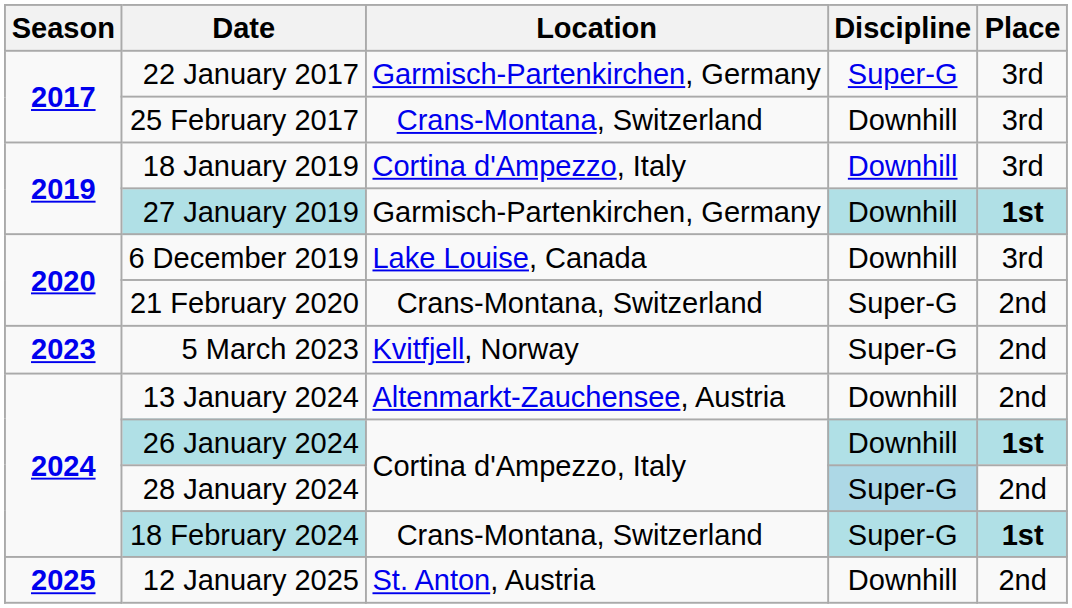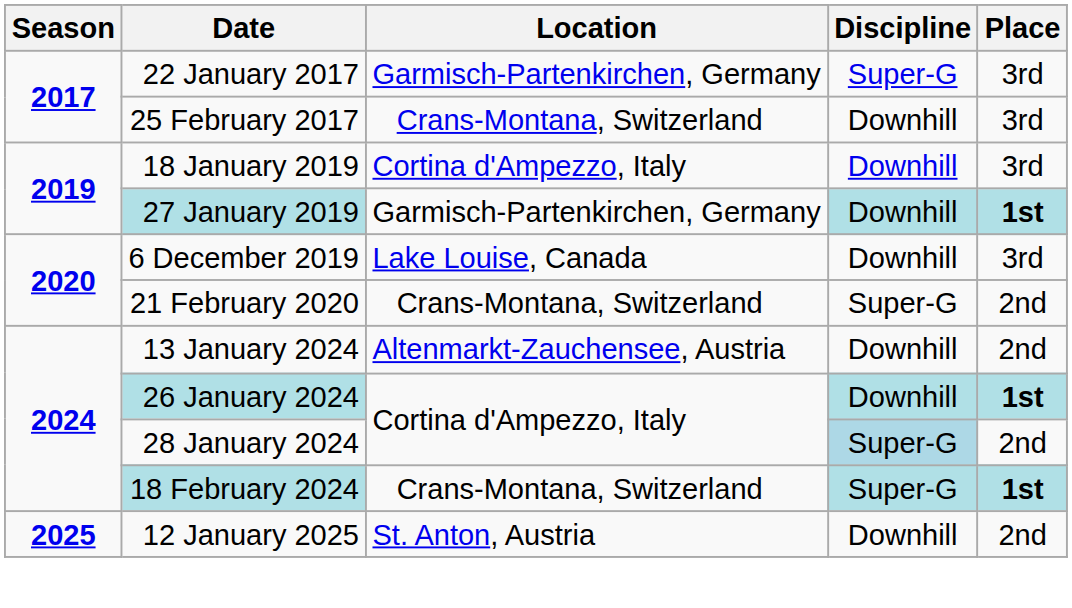 <table class="wikitable" style="text-align:center; font-size:95%;">
 <tr>
 <th>Season</th>
 <th>Date</th>
 <th>Location</th>
 <th>Discipline</th>
 <th>Place</th>
 </tr>
 <tr>
 <td rowspan=2><strong><a href='#'>2017</a></strong></td>
 <td align=right>22 January 2017</td>
 <td align=left> <a href='#'>Garmisch-Partenkirchen</a>, Germany</td>
 <td><a href='#'>Super-G</a></td>
 <td>3rd</td>
 </tr>
 <tr>
 <td align=right>25 February 2017</td>
 <td align=left>   <a href='#'>Crans-Montana</a>, Switzerland</td>
 <td>Downhill</td>
 <td>3rd</td>
 </tr>
 <tr>
 <td rowspan=2><strong><a href='#'>2019</a></strong></td>
 <td align=right>18 January 2019</td>
 <td align=left> <a href='#'>Cortina d'Ampezzo</a>, Italy</td>
 <td><a href='#'>Downhill</a></td>
 <td>3rd</td>
 </tr>
 <tr>
 <td align=right bgcolor="#BOEOE6">27 January 2019</td>
 <td align=left> Garmisch-Partenkirchen, Germany</td>
 <td bgcolor="#BOEOE6">Downhill</td>
 <td bgcolor="#BOEOE6"><strong>1st</strong></td>
 </tr>
 <tr>
 <td rowspan=2><strong><a href='#'>2020</a></strong></td>
 <td align=right>6 December 2019</td>
 <td align=left> <a href='#'>Lake Louise</a>, Canada</td>
 <td>Downhill</td>
 <td>3rd</td>
 </tr>
 <tr>
 <td align=right>21 February 2020</td>
 <td align=left>   Crans-Montana, Switzerland</td>
 <td>Super-G</td>
 <td>2nd</td>
 </tr>
 <tr>
-<td><strong><a href='#'>2023</a></strong></td>
-<td align=right>5 March 2023</td>
-<td align=left> <a href='#'>Kvitfjell</a>, Norway</td>
-<td>Super-G</td>
-<td>2nd</td>
-</tr>
-<tr>
 <td rowspan=4><strong><a href='#'>2024</a></strong></td>
 <td align=right>13 January 2024</td>
 <td align=left> <a href='#'>Altenmarkt-Zauchensee</a>, Austria</td>
 <td>Downhill</td>
 <td>2nd</td>
 </tr>
 <tr>
 <td align=right bgcolor="#BOEOE6">26 January 2024</td>
 <td align=left rowspan=2> Cortina d'Ampezzo, Italy</td>
 <td bgcolor="#BOEOE6">Downhill</td>
 <td bgcolor="#BOEOE6"><strong>1st</strong></td>
 </tr>
 <tr>
 <td align=right>28 January 2024</td>
 <td style="background: lightblue;">Super-G</td>
 <td>2nd</td>
 </tr>
 <tr>
 <td align=right bgcolor="#BOEOE6">18 February 2024</td>
 <td align=left>   Crans-Montana, Switzerland</td>
 <td bgcolor="#BOEOE6">Super-G</td>
 <td bgcolor="#BOEOE6"><strong>1st</strong></td>
 </tr>
 <tr>
 <td rowspan=1><strong><a href='#'>2025</a></strong></td>
 <td align=right>12 January 2025</td>
 <td align=left> <a href='#'>St. Anton</a>, Austria</td>
 <td>Downhill</td>
 <td>2nd</td>
 </tr>
 </table>
